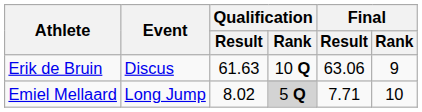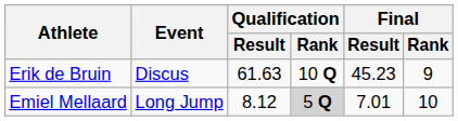 <table class="wikitable" style="font-size:90%">
 <tr>
 <th rowspan="2">Athlete</th>
 <th rowspan="2">Event</th>
 <th colspan="2">Qualification</th>
 <th colspan="2">Final</th>
 </tr>
 <tr style="font-size:95%">
 <th>Result</th>
 <th>Rank</th>
 <th>Result</th>
 <th>Rank</th>
 </tr>
 <tr align=center>
 <td align=left><a href='#'>Erik de Bruin</a></td>
 <td align=left><a href='#'>Discus</a></td>
 <td>61.63</td>
 <td>10 <strong>Q</strong></td>
-<td>63.06</td>
+<td>45.23</td>
 <td>9</td>
 </tr>
 <tr align=center>
 <td align=left><a href='#'>Emiel Mellaard</a></td>
 <td align=left><a href='#'>Long Jump</a></td>
-<td>8.02</td>
+<td>8.12</td>
 <td style="background: lightgrey;">5 <strong>Q</strong></td>
-<td>7.71</td>
+<td>7.01</td>
 <td>10</td>
 </tr>
 </table>
